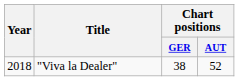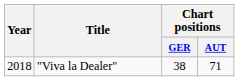 <table class="wikitable">
 <tr>
 <th width="10" rowspan="2">Year</th>
 <th width="160" rowspan="2">Title</th>
 <th colspan="2">Chart positions</th>
 </tr>
 <tr>
 <th align="center" width="40"><small><a href='#'>GER</a><br></small></th>
 <th align="center" width="40"><small><a href='#'>AUT</a><br></small></th>
 </tr>
 <tr>
 <td>2018</td>
 <td>"Viva la Dealer"</td>
 <td align="center">38</td>
-<td align="center">52</td>
+<td align="center">71</td>
 </tr>
 </table>
